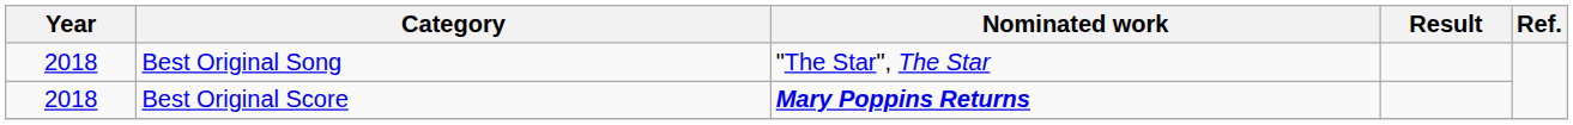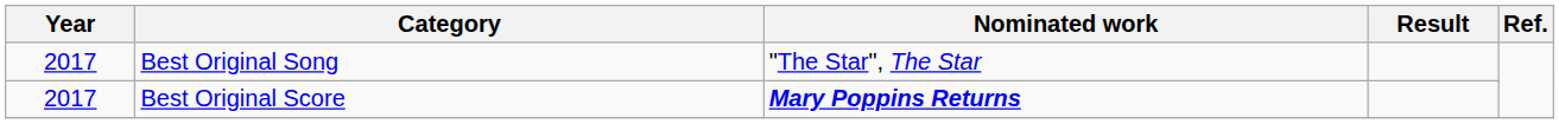 <table class=wikitable>
 <tr>
 <th scope="col" style="width:5em;">Year</th>
 <th scope="col" style="width:26em;">Category</th>
 <th scope="col" style="width:25em;">Nominated work</th>
 <th scope="col" style="width:5em;">Result</th>
 <th>Ref.</th>
 </tr>
 <tr>
-<td style="text-align:center;"><a href='#'>2018</a></td>
+<td style="text-align:center;"><a href='#'>2017</a></td>
 <td><a href='#'>Best Original Song</a></td>
 <td>"<a href='#'>The Star</a>", <em><a href='#'>The Star</a></em></td>
 <td></td>
 <td rowspan=2></td>
 </tr>
 <tr>
-<td style="text-align:center;"><a href='#'>2018</a></td>
+<td style="text-align:center;"><a href='#'>2017</a></td>
 <td><a href='#'>Best Original Score</a></td>
 <td><strong><em><a href='#'>Mary Poppins Returns</a></em></strong></td>
 <td></td>
 </tr>
 <tr>
 </tr>
 </table>
